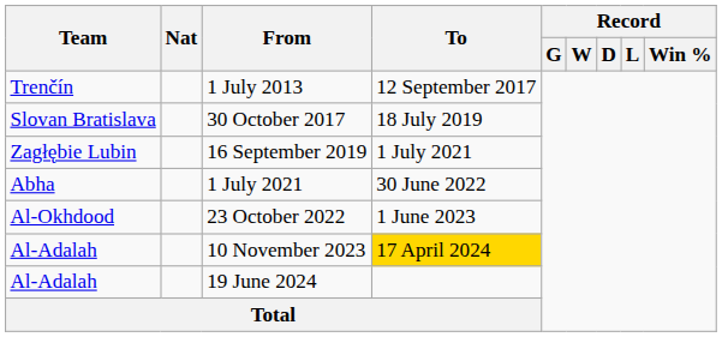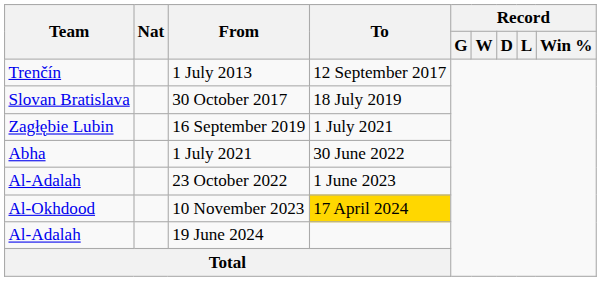 <table class="wikitable" style="text-align: center">
 <tr>
 <th rowspan="2">Team</th>
 <th rowspan="2">Nat</th>
 <th rowspan="2">From</th>
 <th rowspan="2">To</th>
 <th colspan="5">Record</th>
 </tr>
 <tr>
 <th>G</th>
 <th>W</th>
 <th>D</th>
 <th>L</th>
 <th>Win %</th>
 </tr>
 <tr>
 <td align=left><a href='#'>Trenčín</a></td>
 <td></td>
 <td align=left>1 July 2013</td>
 <td align=left>12 September 2017<br></td>
 </tr>
 <tr>
 <td align=left><a href='#'>Slovan Bratislava</a></td>
 <td></td>
 <td align=left>30 October 2017</td>
 <td align=left>18 July 2019<br></td>
 </tr>
 <tr>
 <td align=left><a href='#'>Zagłębie Lubin</a></td>
 <td></td>
 <td align=left>16 September 2019</td>
 <td align=left>1 July 2021<br></td>
 </tr>
 <tr>
 <td align=left><a href='#'>Abha</a></td>
 <td></td>
 <td align=left>1 July 2021</td>
 <td align=left>30 June 2022<br></td>
 </tr>
 <tr>
-<td align=left><a href='#'>Al-Okhdood</a></td>
+<td align=left><a href='#'>Al-Adalah</a></td>
 <td></td>
 <td align=left>23 October 2022</td>
 <td align=left>1 June 2023<br></td>
 </tr>
 <tr>
-<td align=left><a href='#'>Al-Adalah</a></td>
+<td align=left><a href='#'>Al-Okhdood</a></td>
 <td></td>
 <td align=left>10 November 2023</td>
 <td align=left style="background: gold;">17 April 2024<br></td>
 </tr>
 <tr>
 <td align=left><a href='#'>Al-Adalah</a></td>
 <td></td>
 <td align=left>19 June 2024</td>
 <td align=left><br></td>
 </tr>
 <tr>
 <th colspan="4">Total<br></th>
 </tr>
 </table>
